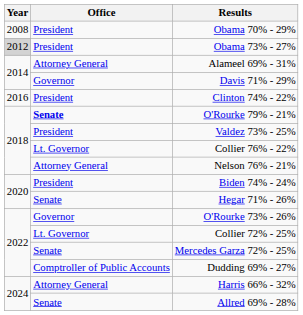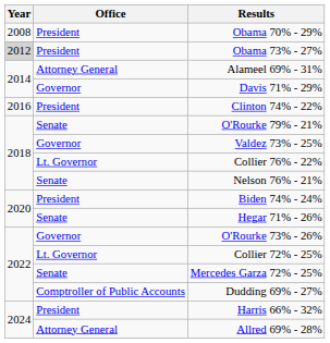 <table class=wikitable>
 <tr>
 <th>Year</th>
 <th>Office</th>
 <th>Results</th>
 </tr>
 <tr>
 <td>2008</td>
 <td><a href='#'>President</a></td>
 <td align="right" ><a href='#'>Obama</a> 70% - 29%</td>
 </tr>
 <tr>
 <td style="background: lightgrey;">2012</td>
 <td><a href='#'>President</a></td>
 <td align="right" ><a href='#'>Obama</a> 73% - 27%</td>
 </tr>
 <tr>
 <td rowspan=2>2014</td>
 <td><a href='#'>Attorney General</a></td>
 <td align="right" >Alameel 69% - 31%</td>
 </tr>
 <tr>
 <td><a href='#'>Governor</a></td>
 <td align="right" ><a href='#'>Davis</a> 71% - 29%</td>
 </tr>
 <tr>
 <td>2016</td>
 <td><a href='#'>President</a></td>
 <td align="right" ><a href='#'>Clinton</a> 74% - 22%</td>
 </tr>
 <tr>
 <td rowspan=4>2018</td>
-<td><strong><a href='#'>Senate</a></strong></td>
+<td><a href='#'>Senate</a></td>
 <td align="right" ><a href='#'>O'Rourke</a> 79% - 21%</td>
 </tr>
 <tr>
-<td><a href='#'>President</a></td>
+<td><a href='#'>Governor</a></td>
 <td align="right" ><a href='#'>Valdez</a> 73% - 25%</td>
 </tr>
 <tr>
 <td><a href='#'>Lt. Governor</a></td>
 <td align="right" >Collier 76% - 22%</td>
 </tr>
 <tr>
-<td><a href='#'>Attorney General</a></td>
+<td><a href='#'>Senate</a></td>
 <td align="right" >Nelson 76% - 21%</td>
 </tr>
 <tr>
 <td rowspan=2>2020</td>
 <td><a href='#'>President</a></td>
 <td align="right" ><a href='#'>Biden</a> 74% - 24%</td>
 </tr>
 <tr>
 <td><a href='#'>Senate</a></td>
 <td align="right" ><a href='#'>Hegar</a> 71% - 26%</td>
 </tr>
 <tr>
 <td rowspan=4>2022</td>
 <td><a href='#'>Governor</a></td>
 <td align="right" ><a href='#'>O'Rourke</a> 73% - 26%</td>
 </tr>
 <tr>
 <td><a href='#'>Lt. Governor</a></td>
 <td align="right" >Collier 72% - 25%</td>
 </tr>
 <tr>
 <td><a href='#'>Senate</a></td>
 <td align="right" ><a href='#'>Mercedes Garza</a> 72% - 25%</td>
 </tr>
 <tr>
 <td><a href='#'>Comptroller of Public Accounts</a></td>
 <td align="right" >Dudding 69% - 27%</td>
 </tr>
 <tr>
 <td rowspan=2>2024</td>
-<td><a href='#'>Attorney General</a></td>
+<td><a href='#'>President</a></td>
 <td align="right" ><a href='#'>Harris</a> 66% - 32%</td>
 </tr>
 <tr>
-<td><a href='#'>Senate</a></td>
+<td><a href='#'>Attorney General</a></td>
 <td align="right" ><a href='#'>Allred</a> 69% - 28%</td>
 </tr>
 </table>
